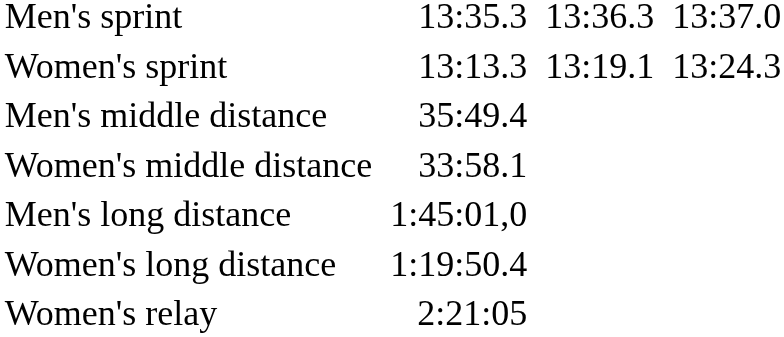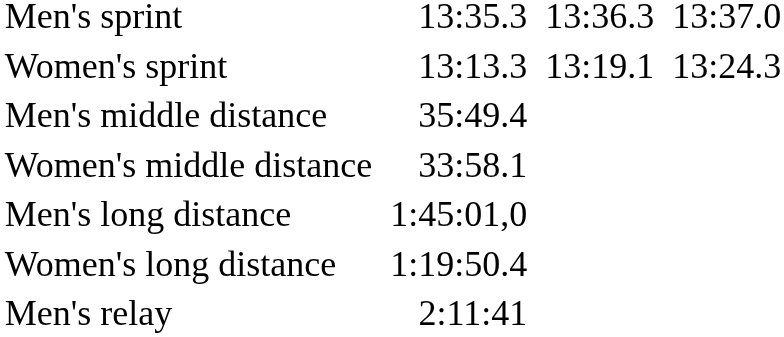 <table>
 <tr style="vertical-align:top;">
 <td>Men's sprint </td>
 <td></td>
 <td style="text-align:right;">13:35.3</td>
 <td></td>
 <td style="text-align:right;">13:36.3</td>
 <td></td>
 <td style="text-align:right;">13:37.0</td>
 </tr>
 <tr style="vertical-align:top;">
 <td>Women's sprint </td>
 <td></td>
 <td style="text-align:right;">13:13.3</td>
 <td></td>
 <td style="text-align:right;">13:19.1</td>
 <td></td>
 <td style="text-align:right;">13:24.3</td>
 </tr>
 <tr style="vertical-align:top;">
 <td>Men's middle distance </td>
 <td></td>
 <td style="text-align:right;">35:49.4</td>
 <td></td>
 <td style="text-align:right;"></td>
 <td></td>
 <td style="text-align:right;"></td>
 </tr>
 <tr style="vertical-align:top;">
 <td>Women's middle distance </td>
 <td></td>
 <td style="text-align:right;">33:58.1</td>
 <td></td>
 <td style="text-align:right;"></td>
 <td></td>
 <td style="text-align:right;"></td>
 </tr>
 <tr style="vertical-align:top;">
 <td>Men's long distance </td>
 <td></td>
 <td style="text-align:right;">1:45:01,0</td>
 <td></td>
 <td style="text-align:right;"></td>
 <td></td>
 <td style="text-align:right;"></td>
 </tr>
 <tr style="vertical-align:top;">
 <td>Women's long distance </td>
 <td></td>
 <td style="text-align:right;">1:19:50.4</td>
 <td></td>
 <td style="text-align:right;"></td>
 <td></td>
 <td style="text-align:right;"></td>
 </tr>
 <tr style="vertical-align:top;">
-<td>Women's relay</td>
+<td>Men's relay</td>
 <td></td>
-<td style="text-align:right;">2:21:05</td>
+<td style="text-align:right;">2:11:41</td>
 <td></td>
 <td style="text-align:right;"></td>
 <td></td>
 <td style="text-align:right;"></td>
 </tr>
 </table>
